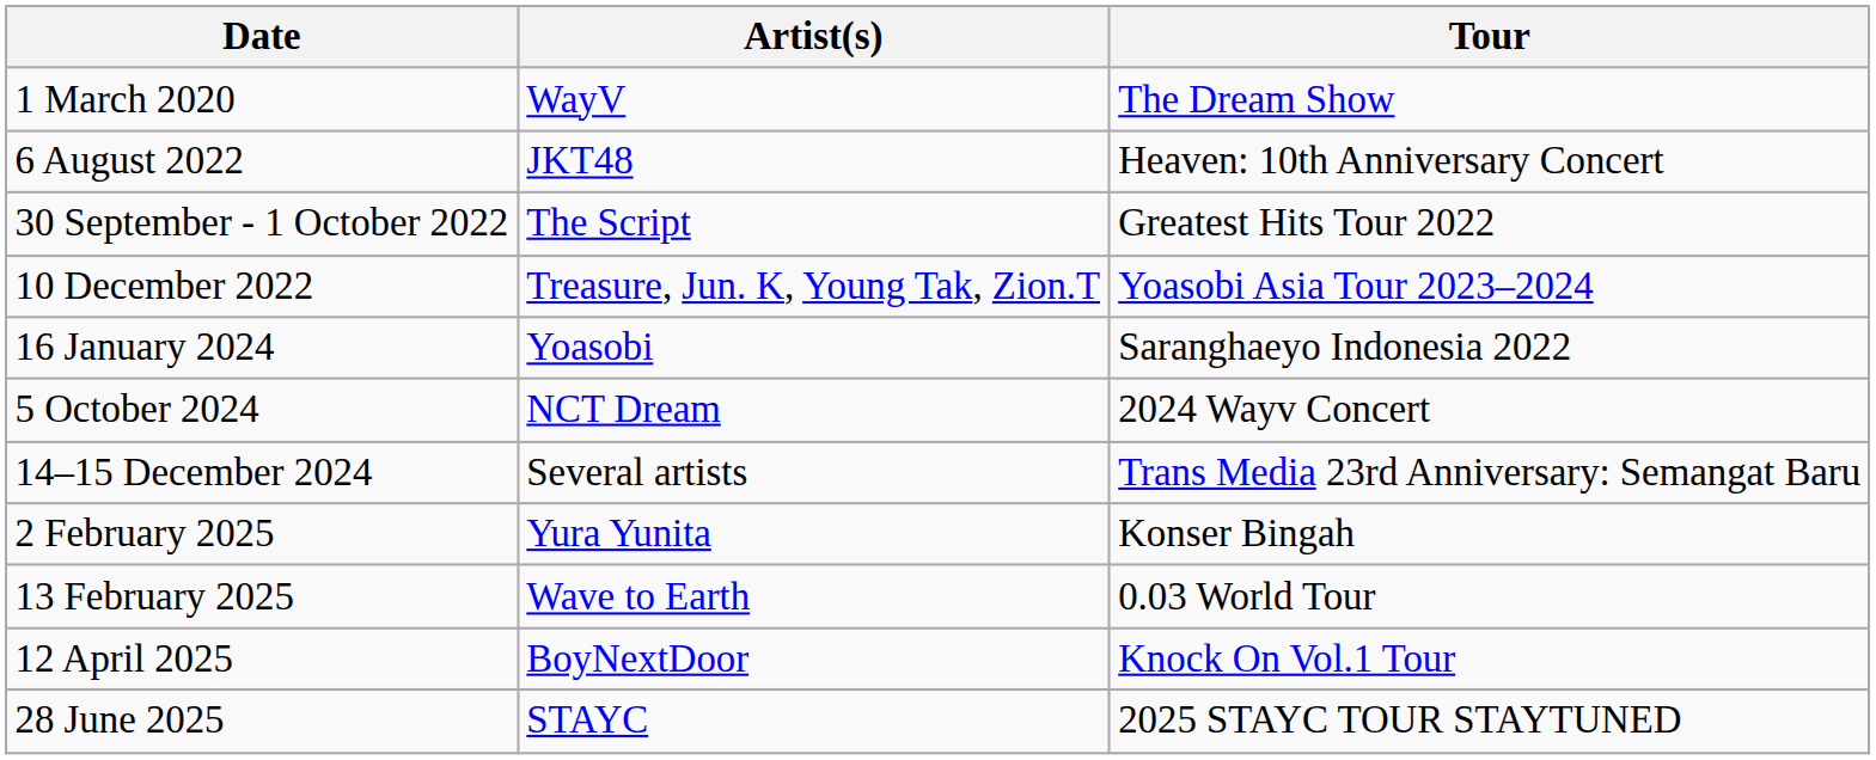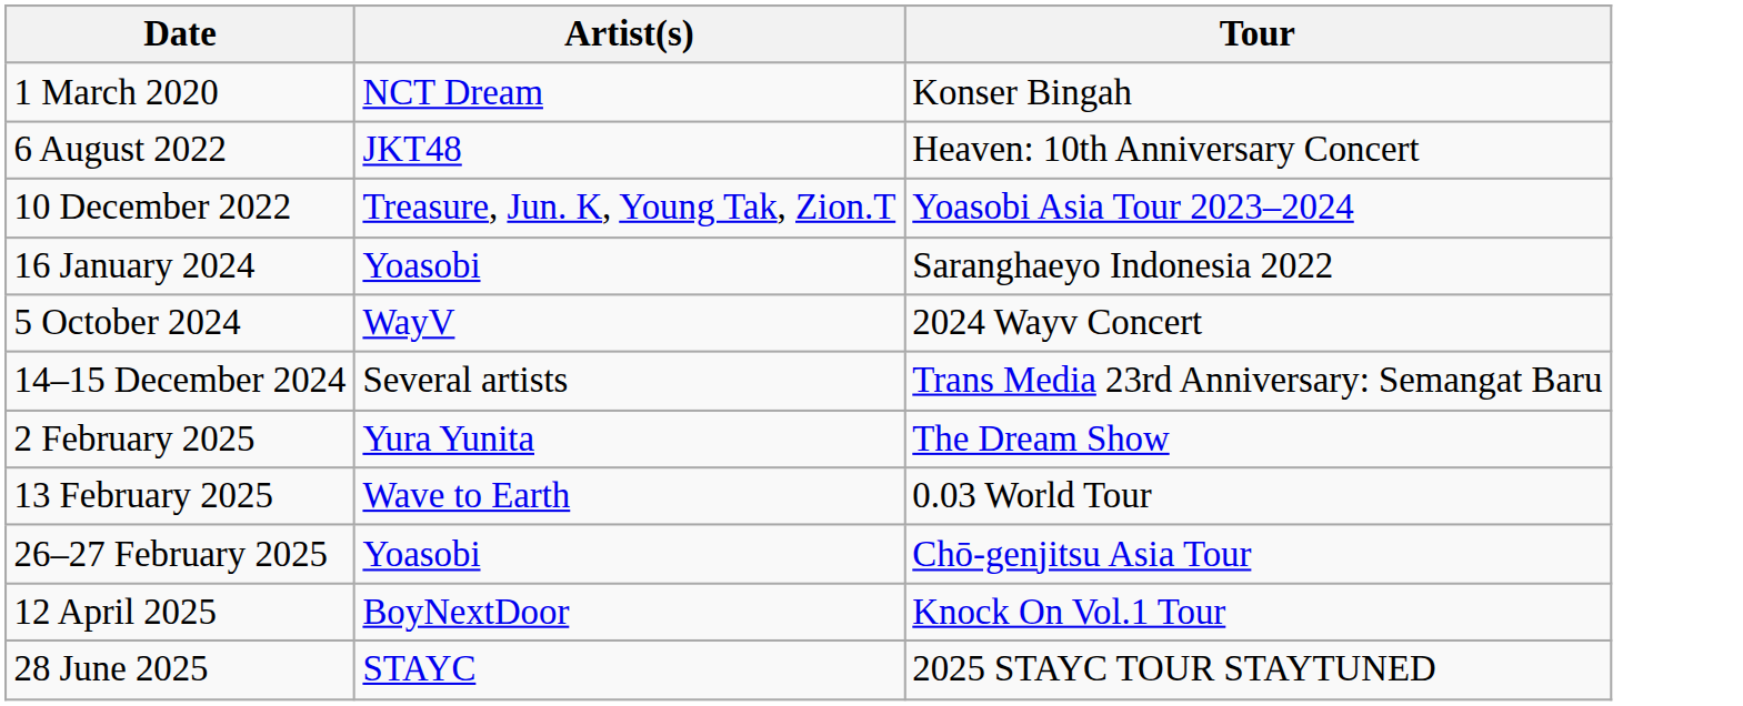 <table class="wikitable">
 <tr>
 <th>Date</th>
 <th>Artist(s)</th>
 <th>Tour</th>
 </tr>
 <tr>
 <td>1 March 2020</td>
-<td><a href='#'>WayV</a></td>
-<td><a href='#'>The Dream Show</a></td>
+<td><a href='#'>NCT Dream</a></td>
+<td>Konser Bingah</td>
 </tr>
 <tr>
 <td>6 August 2022</td>
 <td><a href='#'>JKT48</a></td>
 <td>Heaven: 10th Anniversary Concert</td>
-</tr>
-<tr>
-<td>30 September - 1 October 2022</td>
-<td><a href='#'>The Script</a></td>
-<td>Greatest Hits Tour 2022</td>
 </tr>
 <tr>
 <td>10 December 2022</td>
 <td><a href='#'>Treasure</a>, <a href='#'>Jun. K</a>, <a href='#'>Young Tak</a>, <a href='#'>Zion.T</a></td>
 <td><a href='#'>Yoasobi Asia Tour 2023–2024</a></td>
 </tr>
 <tr>
 <td>16 January 2024</td>
 <td><a href='#'>Yoasobi</a></td>
 <td>Saranghaeyo Indonesia 2022</td>
 </tr>
 <tr>
 <td>5 October 2024</td>
-<td><a href='#'>NCT Dream</a></td>
+<td><a href='#'>WayV</a></td>
 <td>2024 Wayv Concert</td>
 </tr>
 <tr>
 <td>14–15 December 2024</td>
 <td>Several artists</td>
 <td><a href='#'>Trans Media</a> 23rd Anniversary: Semangat Baru</td>
 </tr>
 <tr>
 <td>2 February 2025</td>
 <td><a href='#'>Yura Yunita</a></td>
-<td>Konser Bingah</td>
+<td><a href='#'>The Dream Show</a></td>
 </tr>
 <tr>
 <td>13 February 2025</td>
 <td><a href='#'>Wave to Earth</a></td>
 <td>0.03 World Tour</td>
+</tr>
+<tr>
+<td>26–27 February 2025</td>
+<td><a href='#'>Yoasobi</a></td>
+<td><a href='#'>Chō-genjitsu Asia Tour</a></td>
 </tr>
 <tr>
 <td>12 April 2025</td>
 <td><a href='#'>BoyNextDoor</a></td>
 <td><a href='#'>Knock On Vol.1 Tour</a></td>
 </tr>
 <tr>
 <td>28 June 2025</td>
 <td><a href='#'>STAYC</a></td>
 <td>2025 STAYC TOUR STAYTUNED</td>
 </tr>
 </table>
